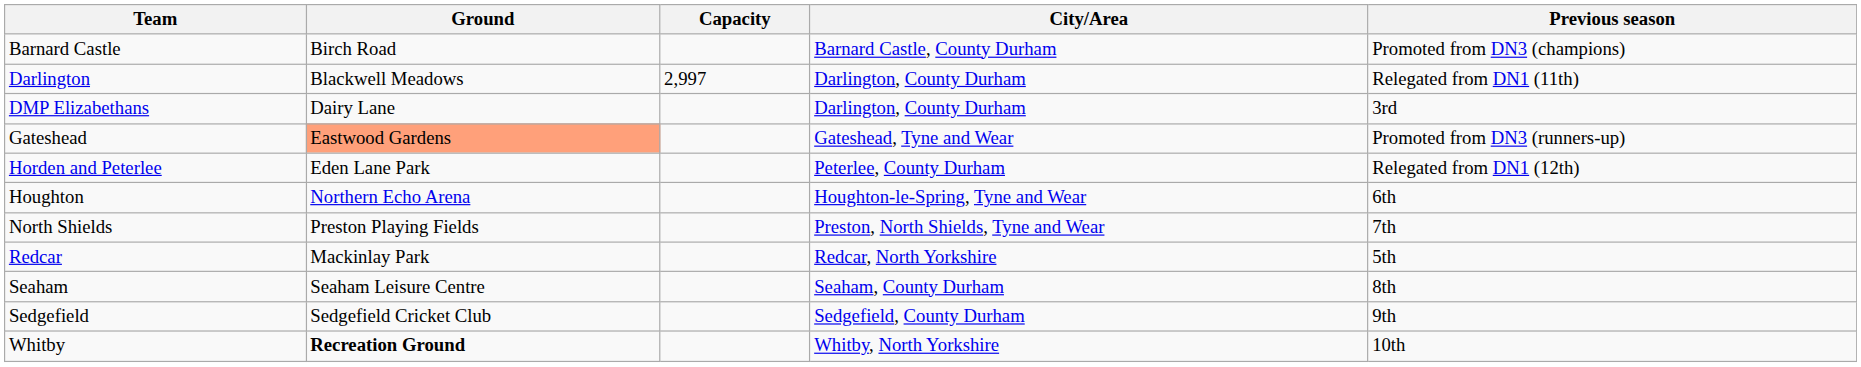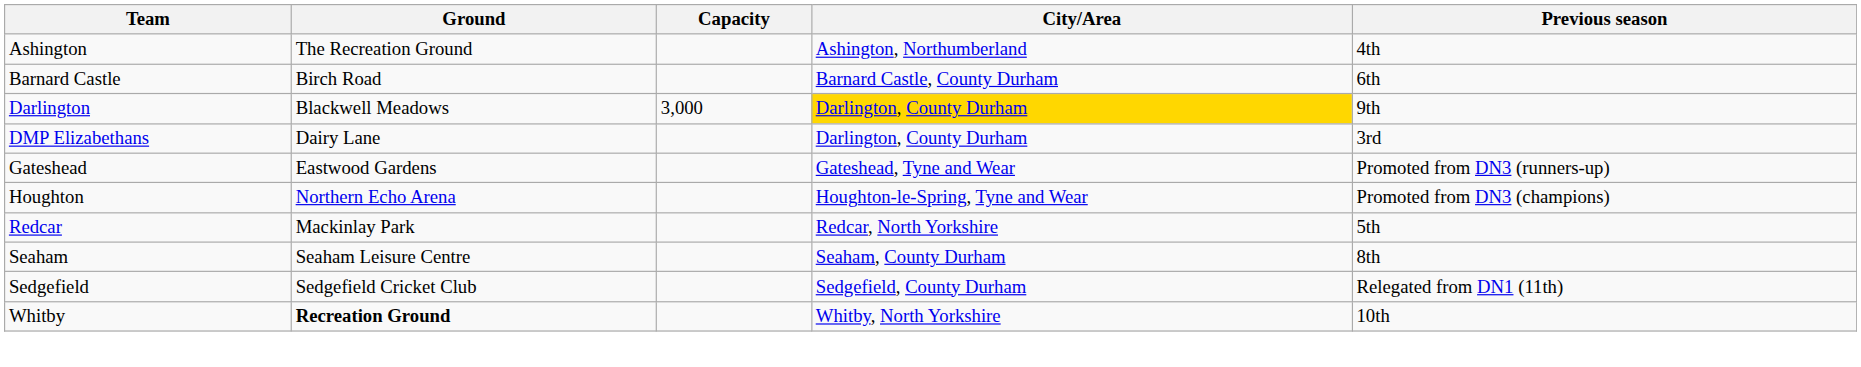 <table class="wikitable sortable" width=100%>
 <tr>
 <th>Team</th>
 <th>Ground</th>
 <th>Capacity</th>
 <th>City/Area</th>
 <th>Previous season</th>
 </tr>
 <tr>
+<td>Ashington</td>
+<td>The Recreation Ground</td>
+<td></td>
+<td><a href='#'>Ashington</a>, <a href='#'>Northumberland</a></td>
+<td>4th</td>
+</tr>
+<tr>
 <td>Barnard Castle</td>
 <td>Birch Road</td>
 <td></td>
 <td><a href='#'>Barnard Castle</a>, <a href='#'>County Durham</a></td>
-<td>Promoted from <a href='#'>DN3</a> (champions)</td>
+<td>6th</td>
 </tr>
 <tr>
 <td><a href='#'>Darlington</a></td>
 <td>Blackwell Meadows</td>
-<td>2,997</td>
-<td><a href='#'>Darlington</a>, <a href='#'>County Durham</a></td>
-<td>Relegated from <a href='#'>DN1</a> (11th)</td>
+<td>3,000</td>
+<td style="background: gold;"><a href='#'>Darlington</a>, <a href='#'>County Durham</a></td>
+<td>9th</td>
 </tr>
 <tr>
 <td><a href='#'>DMP Elizabethans</a></td>
 <td>Dairy Lane</td>
 <td></td>
 <td><a href='#'>Darlington</a>, <a href='#'>County Durham</a></td>
 <td>3rd</td>
 </tr>
 <tr>
 <td>Gateshead</td>
-<td style="background: lightsalmon;">Eastwood Gardens</td>
+<td>Eastwood Gardens</td>
 <td></td>
 <td><a href='#'>Gateshead</a>, <a href='#'>Tyne and Wear</a></td>
 <td>Promoted from <a href='#'>DN3</a> (runners-up)</td>
-</tr>
-<tr>
-<td><a href='#'>Horden and Peterlee</a></td>
-<td>Eden Lane Park</td>
-<td></td>
-<td><a href='#'>Peterlee</a>, <a href='#'>County Durham</a></td>
-<td>Relegated from <a href='#'>DN1</a> (12th)</td>
 </tr>
 <tr>
 <td>Houghton</td>
 <td><a href='#'>Northern Echo Arena</a></td>
 <td></td>
 <td><a href='#'>Houghton-le-Spring</a>, <a href='#'>Tyne and Wear</a></td>
-<td>6th</td>
-</tr>
-<tr>
-<td>North Shields</td>
-<td>Preston Playing Fields</td>
-<td></td>
-<td><a href='#'>Preston</a>, <a href='#'>North Shields</a>, <a href='#'>Tyne and Wear</a></td>
-<td>7th</td>
+<td>Promoted from <a href='#'>DN3</a> (champions)</td>
 </tr>
 <tr>
 <td><a href='#'>Redcar</a></td>
 <td>Mackinlay Park</td>
 <td></td>
 <td><a href='#'>Redcar</a>, <a href='#'>North Yorkshire</a></td>
 <td>5th</td>
 </tr>
 <tr>
 <td>Seaham</td>
 <td>Seaham Leisure Centre</td>
 <td></td>
 <td><a href='#'>Seaham</a>, <a href='#'>County Durham</a></td>
 <td>8th</td>
 </tr>
 <tr>
 <td>Sedgefield</td>
 <td>Sedgefield Cricket Club</td>
 <td></td>
 <td><a href='#'>Sedgefield</a>, <a href='#'>County Durham</a></td>
-<td>9th</td>
+<td>Relegated from <a href='#'>DN1</a> (11th)</td>
 </tr>
 <tr>
 <td>Whitby</td>
 <td><strong>Recreation Ground</strong></td>
 <td></td>
 <td><a href='#'>Whitby</a>, <a href='#'>North Yorkshire</a></td>
 <td>10th</td>
 </tr>
 </table>
